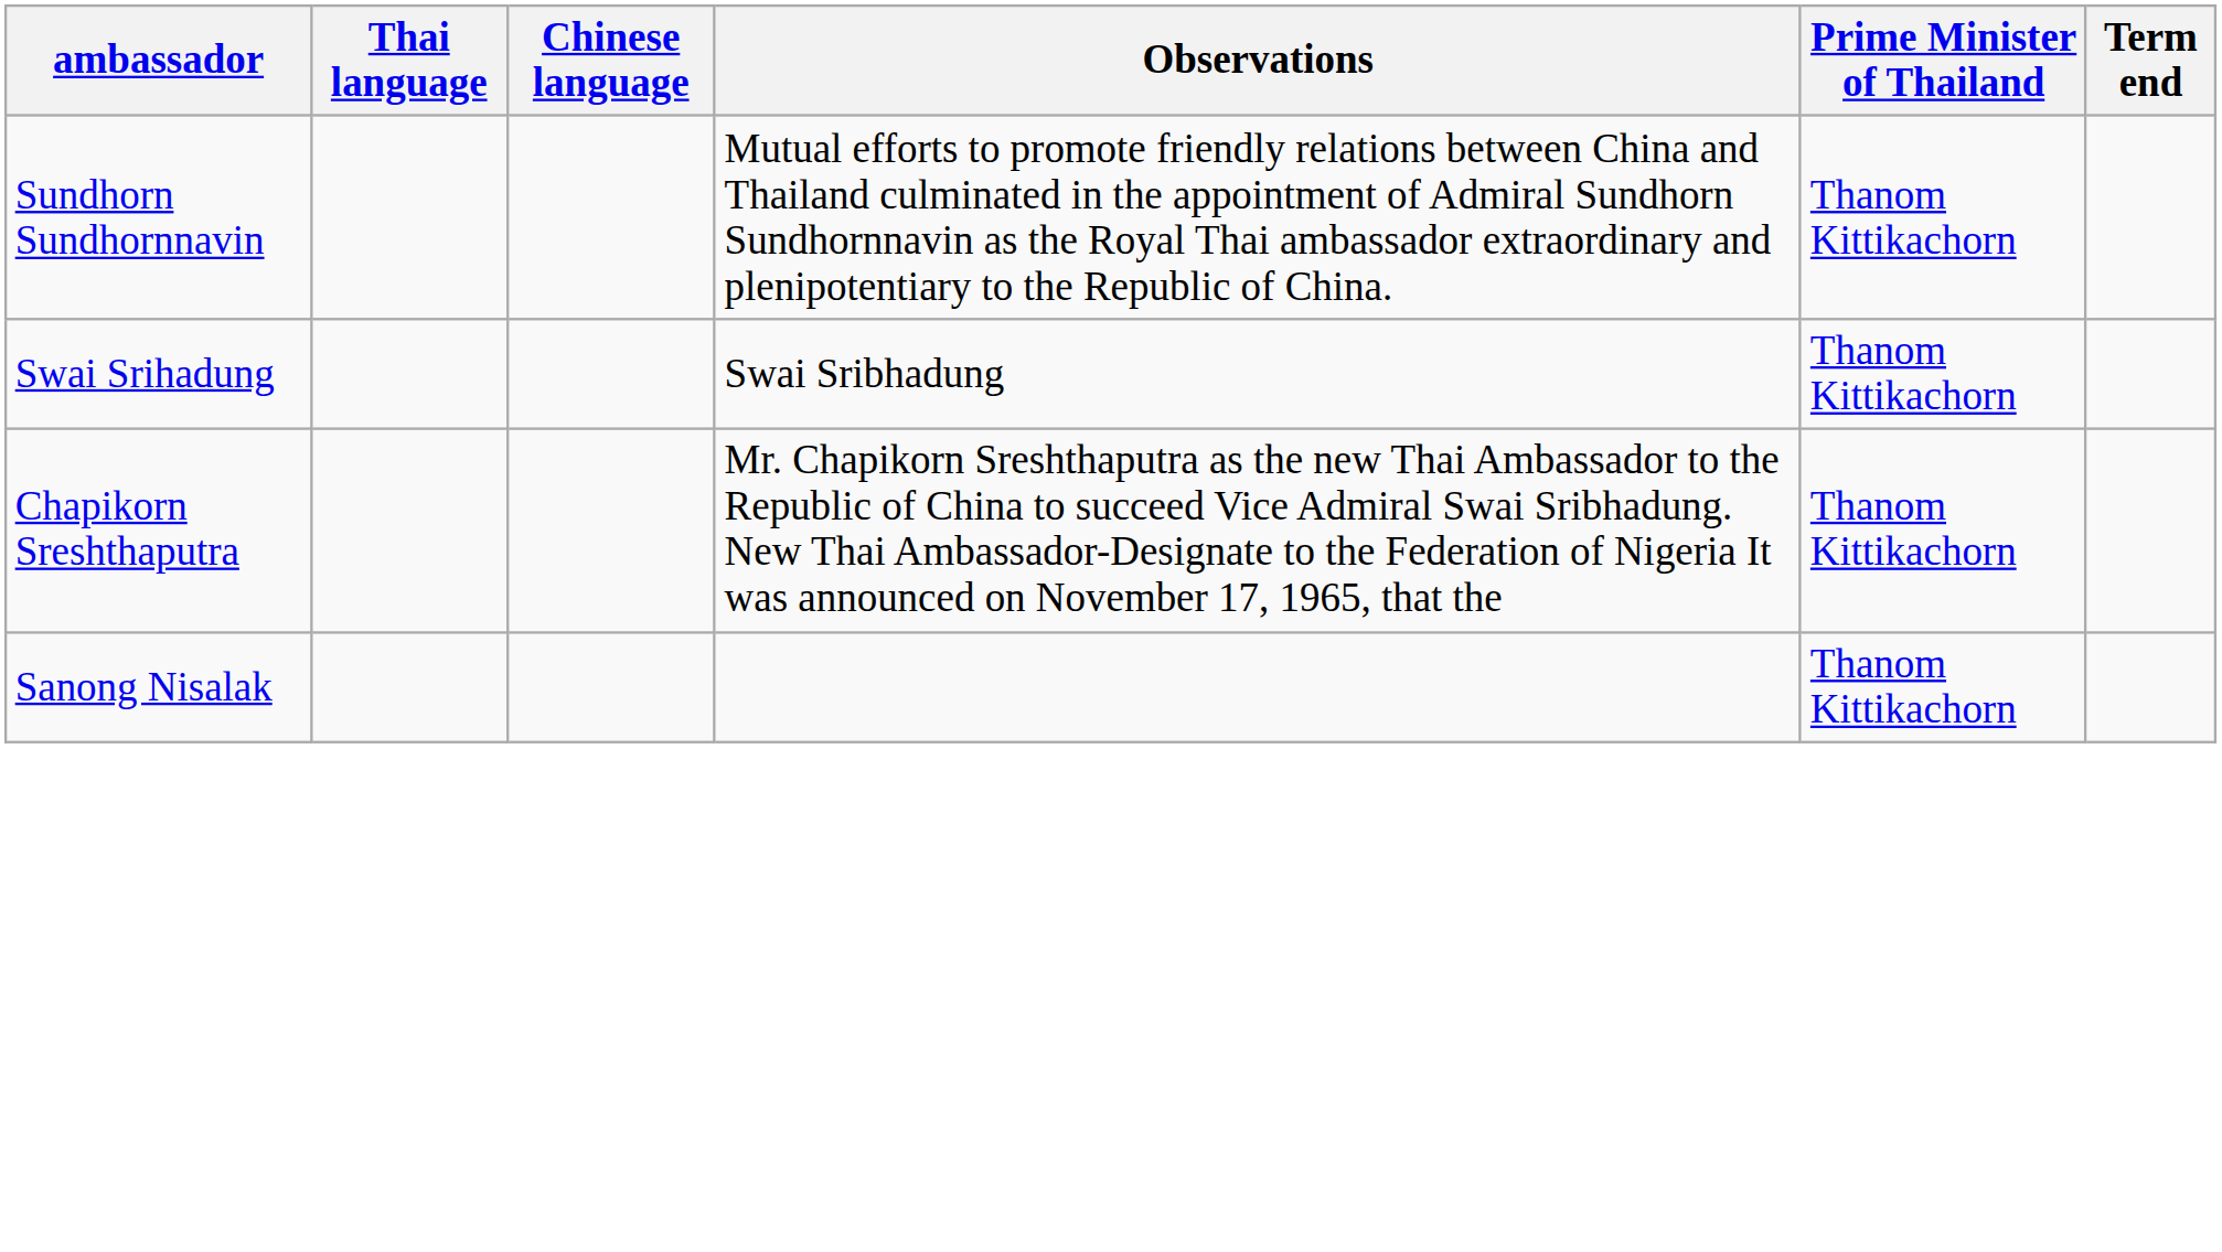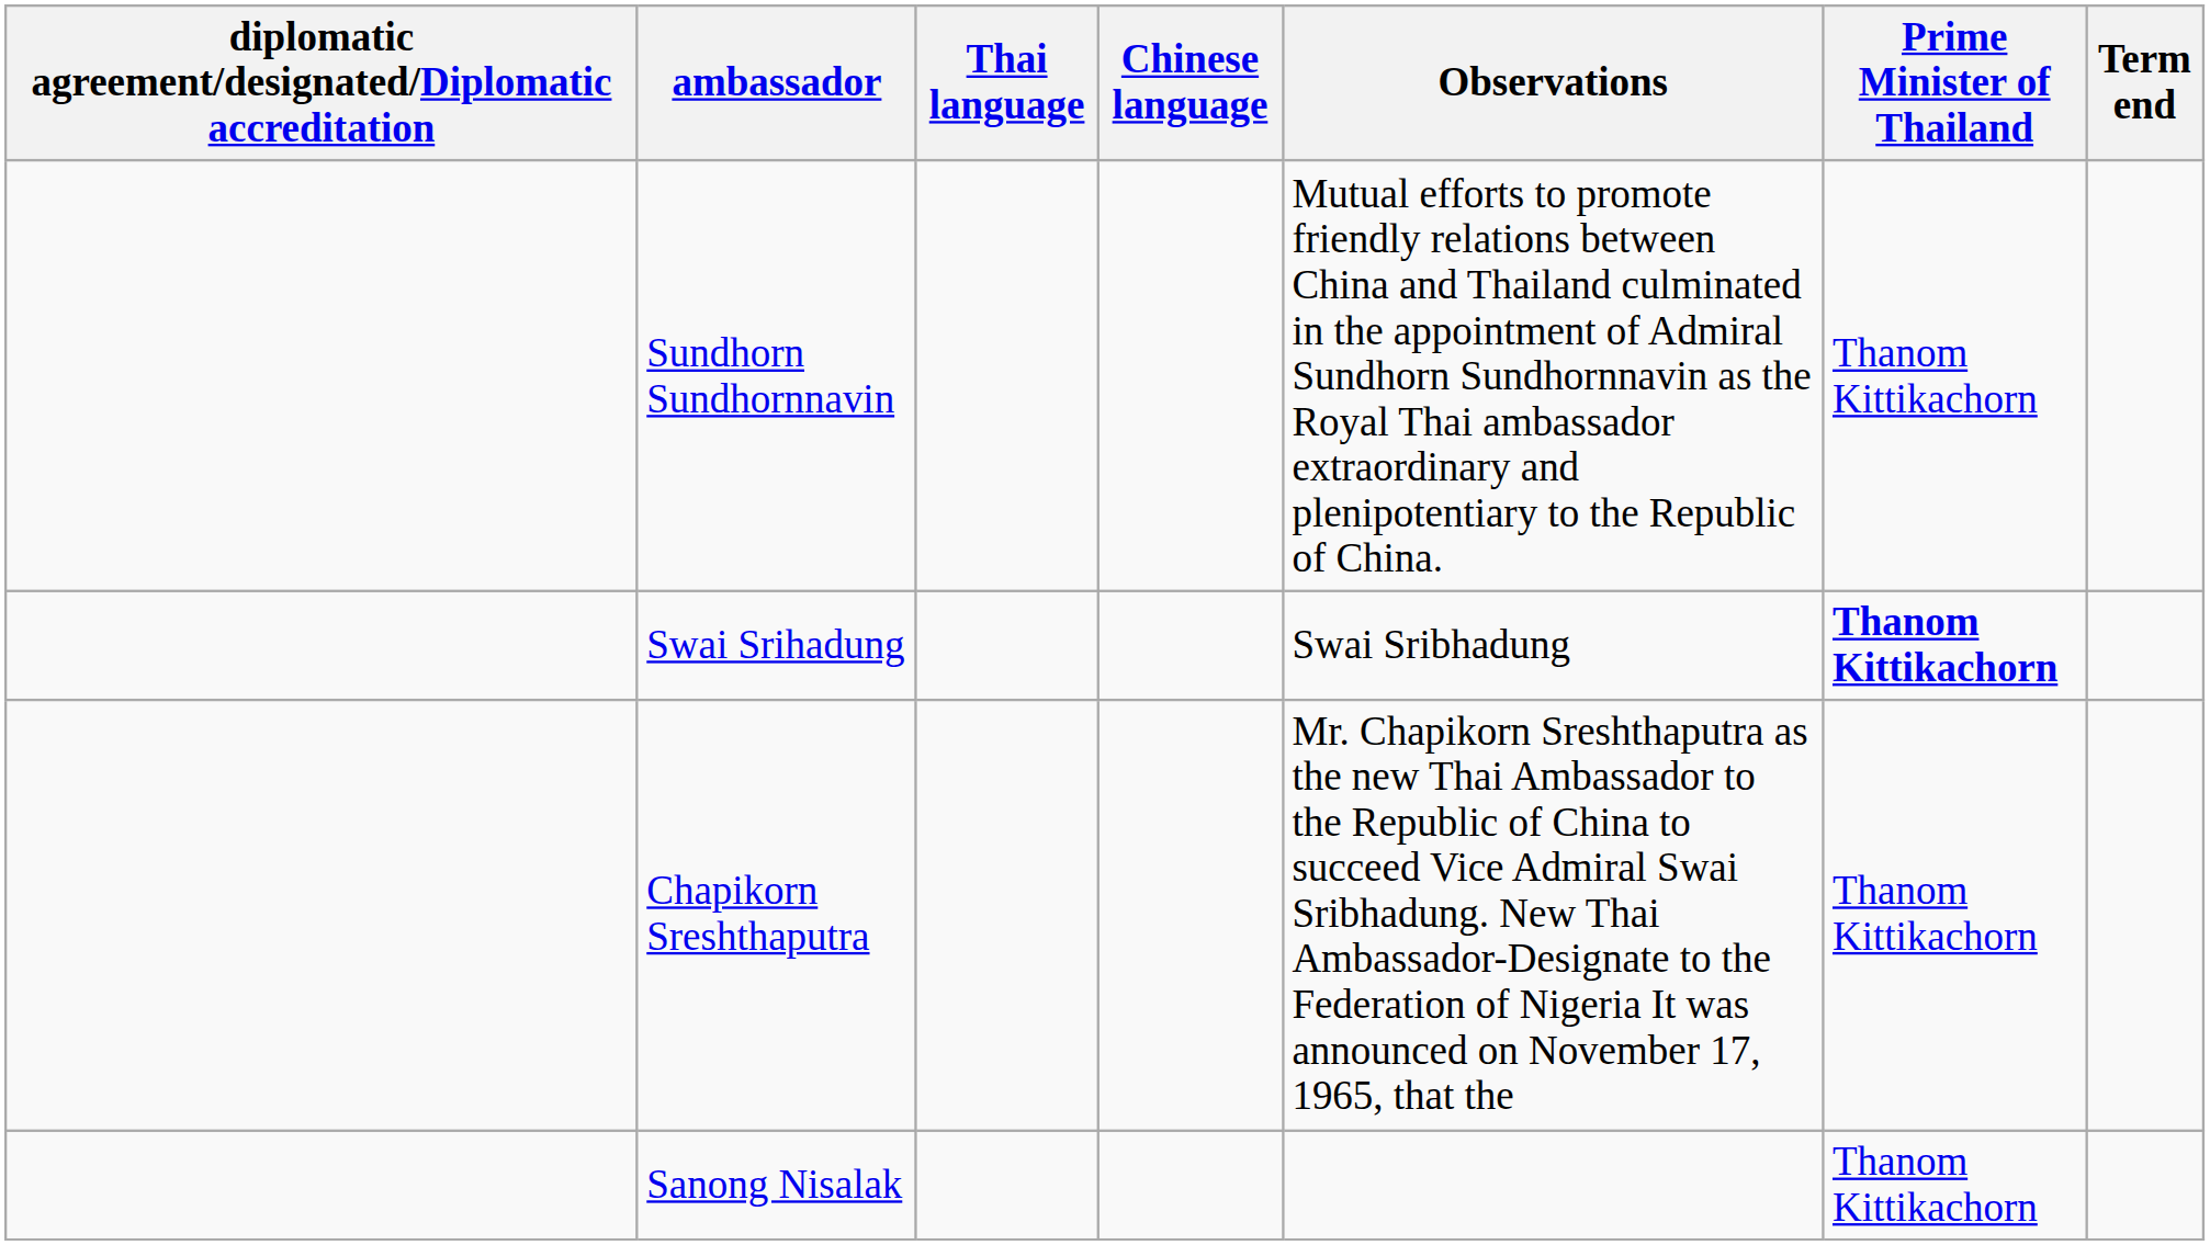 <table class="wikitable sortable">
 <tr>
+<th>diplomatic agreement/designated/<a href='#'>Diplomatic accreditation</a></th>
 <th><a href='#'>ambassador</a></th>
 <th><a href='#'>Thai language</a></th>
 <th><a href='#'>Chinese language</a></th>
 <th>Observations</th>
 <th><a href='#'>Prime Minister of Thailand</a></th>
 <th>Term end</th>
 </tr>
 <tr>
+<td></td>
 <td><a href='#'>Sundhorn Sundhornnavin</a></td>
 <td></td>
 <td></td>
 <td>Mutual efforts to promote friendly relations between China and Thailand culminated in the appointment of Admiral Sundhorn Sundhornnavin as the Royal Thai ambassador extraordinary and plenipotentiary to the Republic of China.</td>
 <td><a href='#'>Thanom Kittikachorn</a></td>
 <td></td>
 </tr>
 <tr>
+<td></td>
 <td><a href='#'>Swai Srihadung</a></td>
 <td></td>
 <td></td>
 <td>Swai Sribhadung</td>
-<td><a href='#'>Thanom Kittikachorn</a></td>
+<td><strong><a href='#'>Thanom Kittikachorn</a></strong></td>
 <td></td>
 </tr>
 <tr>
+<td></td>
 <td><a href='#'>Chapikorn Sreshthaputra</a></td>
 <td></td>
 <td></td>
 <td>Mr. Chapikorn Sreshthaputra as the new Thai Ambassador to the Republic of China to succeed Vice Admiral Swai Sribhadung. New Thai Ambassador-Designate to the Federation of Nigeria It was announced on November 17, 1965, that the</td>
 <td><a href='#'>Thanom Kittikachorn</a></td>
 <td></td>
 </tr>
 <tr>
+<td></td>
 <td><a href='#'>Sanong Nisalak</a></td>
 <td></td>
 <td></td>
 <td></td>
 <td><a href='#'>Thanom Kittikachorn</a></td>
 <td></td>
 </tr>
 </table>
